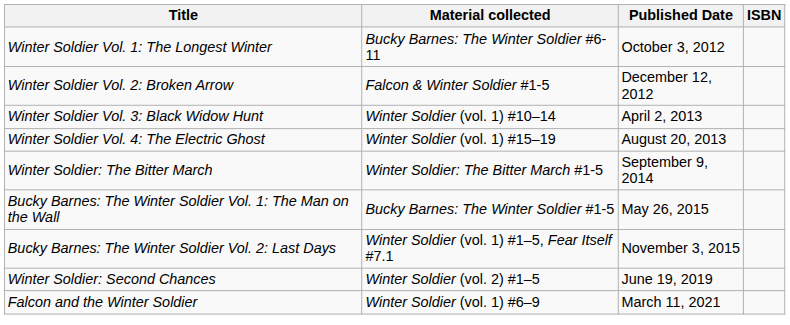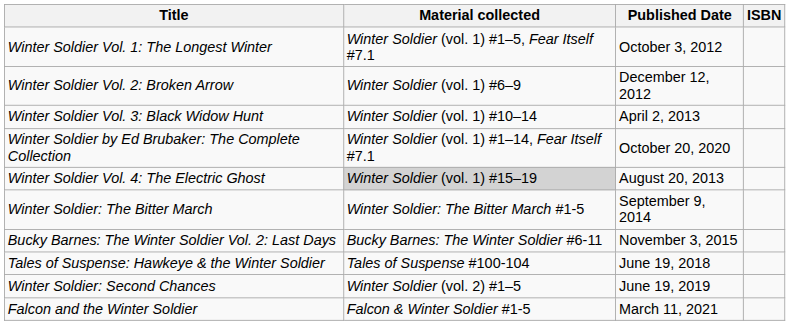 <table class="wikitable">
 <tr>
 <th>Title</th>
 <th>Material collected</th>
 <th>Published Date</th>
 <th>ISBN</th>
 </tr>
 <tr>
 <td><em>Winter Soldier Vol. 1: The Longest Winter</em></td>
-<td><em>Bucky Barnes: The Winter Soldier</em> #6-11</td>
+<td><em>Winter Soldier</em> (vol. 1) #1–5, <em>Fear Itself</em> #7.1</td>
 <td>October 3, 2012</td>
 <td></td>
 </tr>
 <tr>
 <td><em>Winter Soldier Vol. 2: Broken Arrow</em></td>
-<td><em>Falcon & Winter Soldier</em> #1-5</td>
+<td><em>Winter Soldier</em> (vol. 1) #6–9</td>
 <td>December 12, 2012</td>
 <td></td>
 </tr>
 <tr>
 <td><em>Winter Soldier Vol. 3: Black Widow Hunt</em></td>
 <td><em>Winter Soldier</em> (vol. 1) #10–14</td>
 <td>April 2, 2013</td>
 <td></td>
 </tr>
 <tr>
+<td><em>Winter Soldier by Ed Brubaker: The Complete Collection</em></td>
+<td><em>Winter Soldier</em> (vol. 1) #1–14, <em>Fear Itself</em> #7.1</td>
+<td>October 20, 2020</td>
+<td></td>
+</tr>
+<tr>
 <td><em>Winter Soldier Vol. 4: The Electric Ghost</em></td>
-<td><em>Winter Soldier</em> (vol. 1) #15–19</td>
+<td style="background: lightgrey;"><em>Winter Soldier</em> (vol. 1) #15–19</td>
 <td>August 20, 2013</td>
 <td></td>
 </tr>
 <tr>
 <td><em>Winter Soldier: The Bitter March</em></td>
 <td><em>Winter Soldier: The Bitter March</em> #1-5</td>
 <td>September 9, 2014</td>
 <td></td>
 </tr>
 <tr>
-<td><em>Bucky Barnes: The Winter Soldier Vol. 1: The Man on the Wall</em></td>
-<td><em>Bucky Barnes: The Winter Soldier</em> #1-5</td>
-<td>May 26, 2015</td>
+<td><em>Bucky Barnes: The Winter Soldier Vol. 2: Last Days</em></td>
+<td><em>Bucky Barnes: The Winter Soldier</em> #6-11</td>
+<td>November 3, 2015</td>
 <td></td>
 </tr>
 <tr>
-<td><em>Bucky Barnes: The Winter Soldier Vol. 2: Last Days</em></td>
-<td><em>Winter Soldier</em> (vol. 1) #1–5, <em>Fear Itself</em> #7.1</td>
-<td>November 3, 2015</td>
+<td><em>Tales of Suspense: Hawkeye & the Winter Soldier</em></td>
+<td><em>Tales of Suspense</em> #100-104</td>
+<td>June 19, 2018</td>
 <td></td>
 </tr>
 <tr>
 <td><em>Winter Soldier: Second Chances</em></td>
 <td><em>Winter Soldier</em> (vol. 2) #1–5</td>
 <td>June 19, 2019</td>
 <td></td>
 </tr>
 <tr>
 <td><em>Falcon and the Winter Soldier</em></td>
-<td><em>Winter Soldier</em> (vol. 1) #6–9</td>
+<td><em>Falcon & Winter Soldier</em> #1-5</td>
 <td>March 11, 2021</td>
 <td></td>
 </tr>
 </table>
